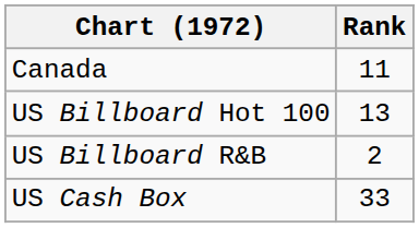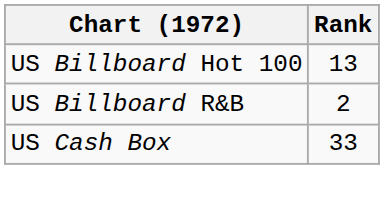 <table class="wikitable sortable">
 <tr>
 <th>Chart (1972)</th>
 <th style="text-align:center;">Rank</th>
-</tr>
-<tr>
-<td>Canada</td>
-<td style="text-align:center;">11</td>
 </tr>
 <tr>
 <td>US <em>Billboard</em> Hot 100</td>
 <td style="text-align:center;">13</td>
 </tr>
 <tr>
 <td>US <em>Billboard</em> R&B</td>
 <td style="text-align:center;">2</td>
 </tr>
 <tr>
 <td>US <em>Cash Box</em> </td>
 <td style="text-align:center;">33</td>
 </tr>
 </table>
